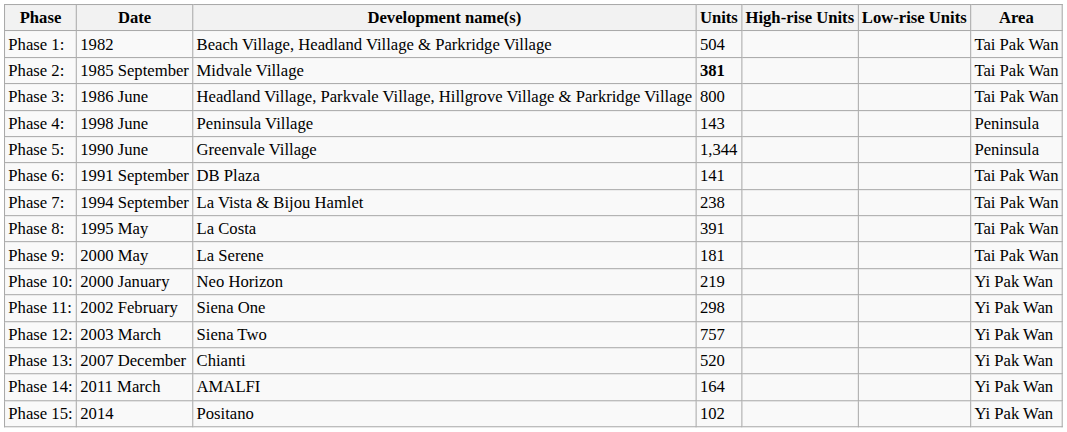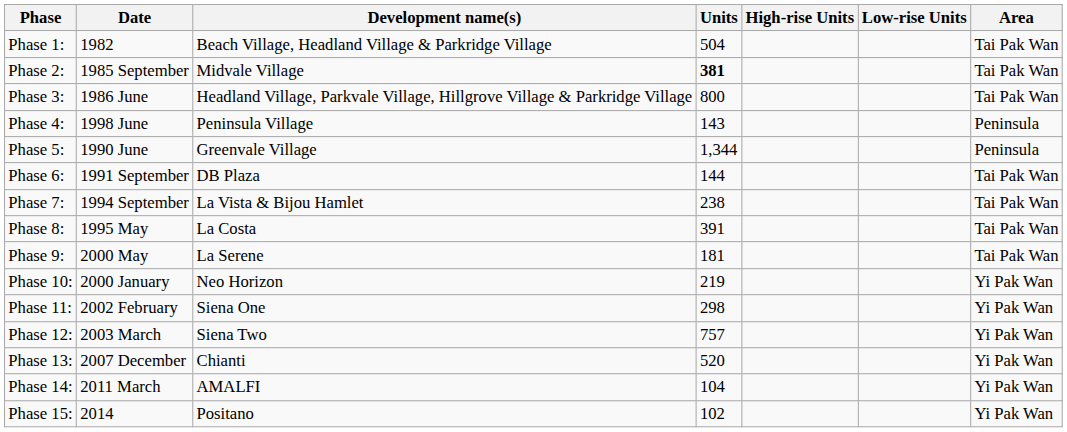 <table class="wikitable sortable" border="1">
 <tr>
 <th>Phase</th>
 <th>Date</th>
 <th>Development name(s)</th>
 <th>Units</th>
 <th>High-rise Units</th>
 <th>Low-rise Units</th>
 <th>Area</th>
 </tr>
 <tr>
 <td>Phase 1:</td>
 <td>1982</td>
 <td>Beach Village, Headland Village & Parkridge Village</td>
 <td>504</td>
 <td></td>
 <td></td>
 <td>Tai Pak Wan</td>
 </tr>
 <tr>
 <td>Phase 2:</td>
 <td>1985 September</td>
 <td>Midvale Village</td>
 <td><strong>381</strong></td>
 <td></td>
 <td></td>
 <td>Tai Pak Wan</td>
 </tr>
 <tr>
 <td>Phase 3:</td>
 <td>1986 June</td>
 <td>Headland Village, Parkvale Village, Hillgrove Village & Parkridge Village</td>
 <td>800</td>
 <td></td>
 <td></td>
 <td>Tai Pak Wan</td>
 </tr>
 <tr>
 <td>Phase 4:</td>
 <td>1998 June</td>
 <td>Peninsula Village</td>
 <td>143</td>
 <td></td>
 <td></td>
 <td>Peninsula</td>
 </tr>
 <tr>
 <td>Phase 5:</td>
 <td>1990 June</td>
 <td>Greenvale Village</td>
 <td>1,344</td>
 <td></td>
 <td></td>
 <td>Peninsula</td>
 </tr>
 <tr>
 <td>Phase 6:</td>
 <td>1991 September</td>
 <td>DB Plaza</td>
-<td>141</td>
+<td>144</td>
 <td></td>
 <td></td>
 <td>Tai Pak Wan</td>
 </tr>
 <tr>
 <td>Phase 7:</td>
 <td>1994 September</td>
 <td>La Vista & Bijou Hamlet</td>
 <td>238</td>
 <td></td>
 <td></td>
 <td>Tai Pak Wan</td>
 </tr>
 <tr>
 <td>Phase 8:</td>
 <td>1995 May</td>
 <td>La Costa</td>
 <td>391</td>
 <td></td>
 <td></td>
 <td>Tai Pak Wan</td>
 </tr>
 <tr>
 <td>Phase 9:</td>
 <td>2000 May</td>
 <td>La Serene</td>
 <td>181</td>
 <td></td>
 <td></td>
 <td>Tai Pak Wan</td>
 </tr>
 <tr>
 <td>Phase 10:</td>
 <td>2000 January</td>
 <td>Neo Horizon</td>
 <td>219</td>
 <td></td>
 <td></td>
 <td>Yi Pak Wan</td>
 </tr>
 <tr>
 <td>Phase 11:</td>
 <td>2002 February</td>
 <td>Siena One</td>
 <td>298</td>
 <td></td>
 <td></td>
 <td>Yi Pak Wan</td>
 </tr>
 <tr>
 <td>Phase 12:</td>
 <td>2003 March</td>
 <td>Siena Two</td>
 <td>757</td>
 <td></td>
 <td></td>
 <td>Yi Pak Wan</td>
 </tr>
 <tr>
 <td>Phase 13:</td>
 <td>2007 December</td>
 <td>Chianti</td>
 <td>520</td>
 <td></td>
 <td></td>
 <td>Yi Pak Wan</td>
 </tr>
 <tr>
 <td>Phase 14:</td>
 <td>2011 March</td>
 <td>AMALFI</td>
-<td>164</td>
+<td>104</td>
 <td></td>
 <td></td>
 <td>Yi Pak Wan</td>
 </tr>
 <tr>
 <td>Phase 15:</td>
 <td>2014</td>
 <td>Positano</td>
 <td>102</td>
 <td></td>
 <td></td>
 <td>Yi Pak Wan</td>
 </tr>
 </table>
